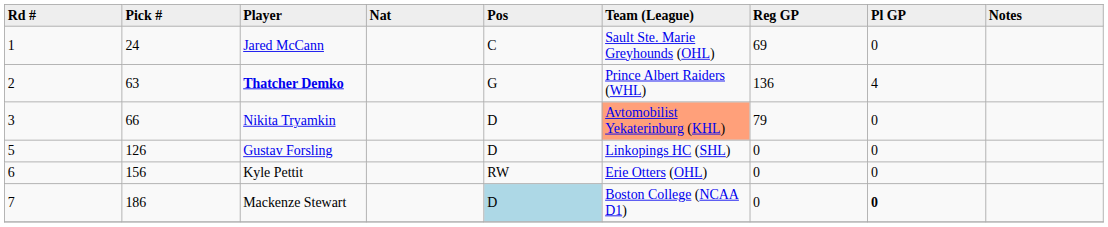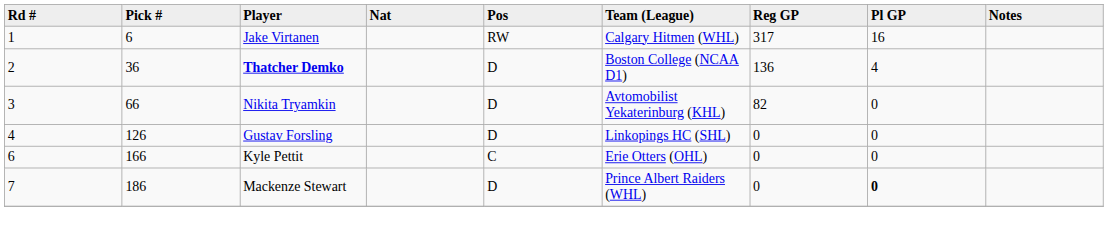 <table class="wikitable" style="width: 100%">
 <tr>
 <td width="5%"; bgcolor="#eeeeee"><strong>Rd #</strong></td>
 <td width="5%"; bgcolor="#eeeeee"><strong>Pick #</strong></td>
 <td width="5%"; bgcolor="#eeeeee"><strong>Player</strong></td>
 <td width="5%"; bgcolor="#eeeeee"><strong>Nat</strong></td>
 <td width="5%"; bgcolor="#eeeeee"><strong>Pos</strong></td>
 <td width="5%"; bgcolor="#eeeeee"><strong>Team (League)</strong></td>
 <td width="5%"; bgcolor="#eeeeee"><strong>Reg GP</strong></td>
 <td width="5%"; bgcolor="#eeeeee"><strong>Pl GP</strong></td>
 <td width="5%"; bgcolor="#eeeeee"><strong>Notes</strong></td>
 </tr>
 <tr>
 <td>1</td>
-<td>24</td>
-<td><a href='#'>Jared McCann</a></td>
+<td>6</td>
+<td><a href='#'>Jake Virtanen</a></td>
 <td></td>
-<td>C</td>
-<td><a href='#'>Sault Ste. Marie Greyhounds</a> (<a href='#'>OHL</a>)</td>
-<td>69</td>
-<td>0</td>
+<td>RW</td>
+<td><a href='#'>Calgary Hitmen</a> (<a href='#'>WHL</a>)</td>
+<td>317</td>
+<td>16</td>
 <td></td>
 </tr>
 <tr>
 <td>2</td>
-<td>63</td>
+<td>36</td>
 <td><strong><a href='#'>Thatcher Demko</a></strong></td>
 <td></td>
-<td>G</td>
-<td><a href='#'>Prince Albert Raiders</a> (<a href='#'>WHL</a>)</td>
+<td>D</td>
+<td><a href='#'>Boston College</a> (<a href='#'>NCAA D1</a>)</td>
 <td>136</td>
 <td>4</td>
 <td></td>
 </tr>
 <tr>
 <td>3</td>
 <td>66</td>
 <td><a href='#'>Nikita Tryamkin</a></td>
 <td></td>
 <td>D</td>
-<td style="background: lightsalmon;"><a href='#'>Avtomobilist Yekaterinburg</a> (<a href='#'>KHL</a>)</td>
-<td>79</td>
+<td><a href='#'>Avtomobilist Yekaterinburg</a> (<a href='#'>KHL</a>)</td>
+<td>82</td>
 <td>0</td>
 <td></td>
 </tr>
 <tr>
-<td>5</td>
+<td>4</td>
 <td>126</td>
 <td><a href='#'>Gustav Forsling</a></td>
 <td></td>
 <td>D</td>
 <td><a href='#'>Linkopings HC</a> (<a href='#'>SHL</a>)</td>
 <td>0</td>
 <td>0</td>
 <td></td>
 </tr>
 <tr>
 <td>6</td>
-<td>156</td>
+<td>166</td>
 <td>Kyle Pettit</td>
 <td></td>
-<td>RW</td>
+<td>C</td>
 <td><a href='#'>Erie Otters</a> (<a href='#'>OHL</a>)</td>
 <td>0</td>
 <td>0</td>
 <td></td>
 </tr>
 <tr>
 <td>7</td>
 <td>186</td>
 <td>Mackenze Stewart</td>
 <td></td>
-<td style="background: lightblue;">D</td>
-<td><a href='#'>Boston College</a> (<a href='#'>NCAA D1</a>)</td>
+<td>D</td>
+<td><a href='#'>Prince Albert Raiders</a> (<a href='#'>WHL</a>)</td>
 <td>0</td>
 <td><strong>0</strong></td>
 <td></td>
 </tr>
 <tr>
 </tr>
 </table>
